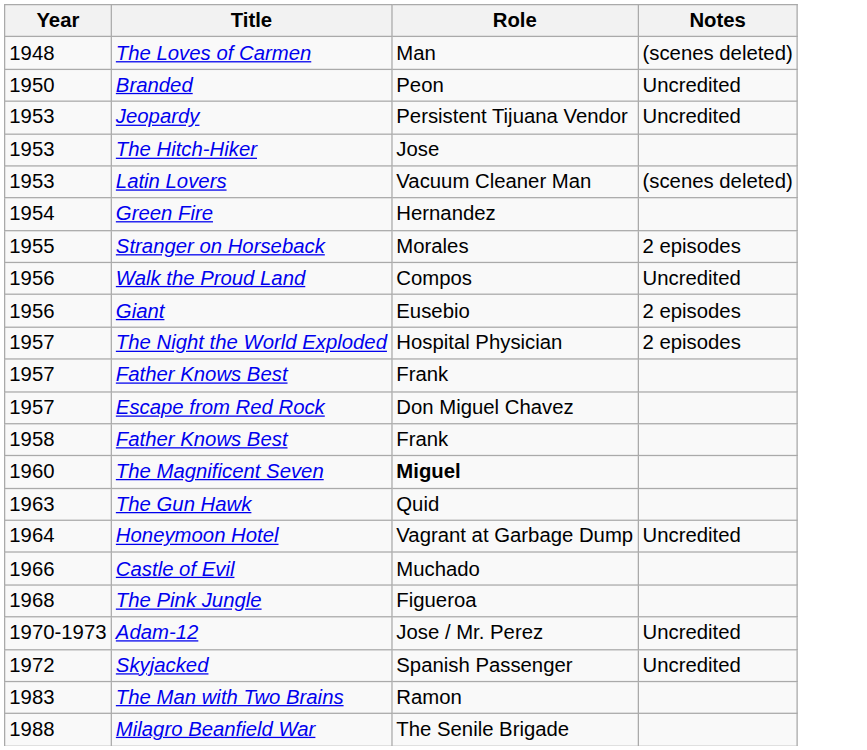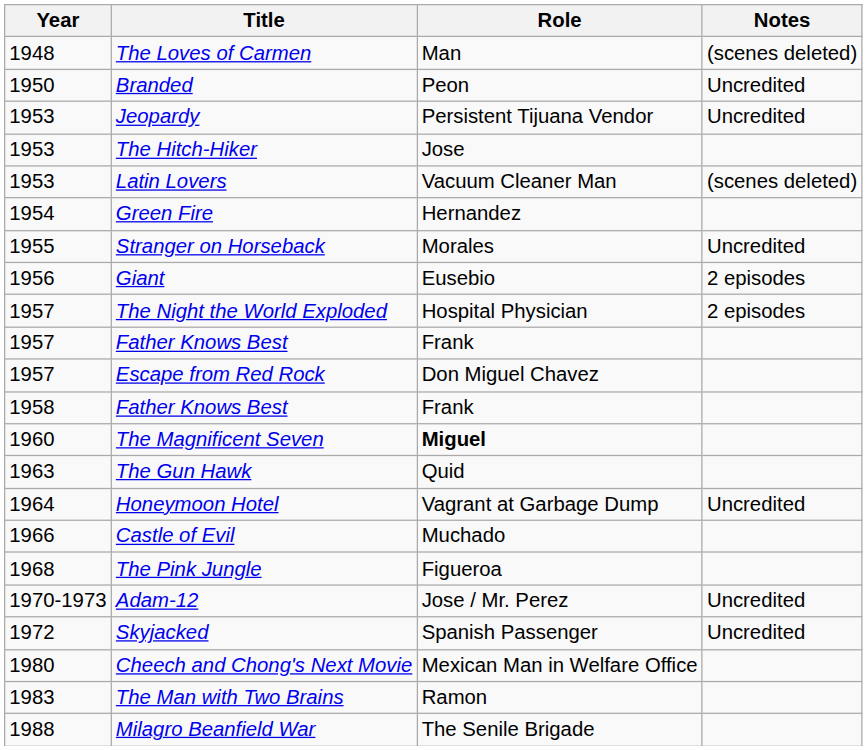 <table class="wikitable">
 <tr>
 <th>Year</th>
 <th>Title</th>
 <th>Role</th>
 <th>Notes</th>
 </tr>
 <tr>
 <td>1948</td>
 <td><em><a href='#'>The Loves of Carmen</a></em></td>
 <td>Man</td>
 <td>(scenes deleted)</td>
 </tr>
 <tr>
 <td>1950</td>
 <td><em><a href='#'>Branded</a></em></td>
 <td>Peon</td>
 <td>Uncredited</td>
 </tr>
 <tr>
 <td>1953</td>
 <td><em><a href='#'>Jeopardy</a></em></td>
 <td>Persistent Tijuana Vendor</td>
 <td>Uncredited</td>
 </tr>
 <tr>
 <td>1953</td>
 <td><em><a href='#'>The Hitch-Hiker</a></em></td>
 <td>Jose</td>
 <td></td>
 </tr>
 <tr>
 <td>1953</td>
 <td><em><a href='#'>Latin Lovers</a></em></td>
 <td>Vacuum Cleaner Man</td>
 <td>(scenes deleted)</td>
 </tr>
 <tr>
 <td>1954</td>
 <td><em><a href='#'>Green Fire</a></em></td>
 <td>Hernandez</td>
 <td></td>
 </tr>
 <tr>
 <td>1955</td>
 <td><em><a href='#'>Stranger on Horseback</a></em></td>
 <td>Morales</td>
-<td>2 episodes</td>
-</tr>
-<tr>
-<td>1956</td>
-<td><em><a href='#'>Walk the Proud Land</a></em></td>
-<td>Compos</td>
 <td>Uncredited</td>
 </tr>
 <tr>
 <td>1956</td>
 <td><em><a href='#'>Giant</a></em></td>
 <td>Eusebio</td>
 <td>2 episodes</td>
 </tr>
 <tr>
 <td>1957</td>
 <td><em><a href='#'>The Night the World Exploded</a></em></td>
 <td>Hospital Physician</td>
 <td>2 episodes</td>
 </tr>
 <tr>
 <td>1957</td>
 <td><em><a href='#'>Father Knows Best</a></em></td>
 <td>Frank</td>
 <td></td>
 </tr>
 <tr>
 <td>1957</td>
 <td><em><a href='#'>Escape from Red Rock</a></em></td>
 <td>Don Miguel Chavez</td>
 <td></td>
 </tr>
 <tr>
 <td>1958</td>
 <td><em><a href='#'>Father Knows Best</a></em></td>
 <td>Frank</td>
 <td></td>
 </tr>
 <tr>
 <td>1960</td>
 <td><em><a href='#'>The Magnificent Seven</a></em></td>
 <td><strong>Miguel</strong></td>
 <td></td>
 </tr>
 <tr>
 <td>1963</td>
 <td><em><a href='#'>The Gun Hawk</a></em></td>
 <td>Quid</td>
 <td></td>
 </tr>
 <tr>
 <td>1964</td>
 <td><em><a href='#'>Honeymoon Hotel</a></em></td>
 <td>Vagrant at Garbage Dump</td>
 <td>Uncredited</td>
 </tr>
 <tr>
 <td>1966</td>
 <td><em><a href='#'>Castle of Evil</a></em></td>
 <td>Muchado</td>
 <td></td>
 </tr>
 <tr>
 <td>1968</td>
 <td><em><a href='#'>The Pink Jungle</a></em></td>
 <td>Figueroa</td>
 <td></td>
 </tr>
 <tr>
 <td>1970-1973</td>
 <td><em><a href='#'>Adam-12</a></em></td>
 <td>Jose / Mr. Perez</td>
 <td>Uncredited</td>
 </tr>
 <tr>
 <td>1972</td>
 <td><em><a href='#'>Skyjacked</a></em></td>
 <td>Spanish Passenger</td>
 <td>Uncredited</td>
 </tr>
 <tr>
+<td>1980</td>
+<td><em><a href='#'>Cheech and Chong's Next Movie</a></em></td>
+<td>Mexican Man in Welfare Office</td>
+<td></td>
+</tr>
+<tr>
 <td>1983</td>
 <td><em><a href='#'>The Man with Two Brains</a></em></td>
 <td>Ramon</td>
 <td></td>
 </tr>
 <tr>
 <td>1988</td>
 <td><em><a href='#'>Milagro Beanfield War</a></em></td>
 <td>The Senile Brigade</td>
 <td></td>
 </tr>
 </table>
